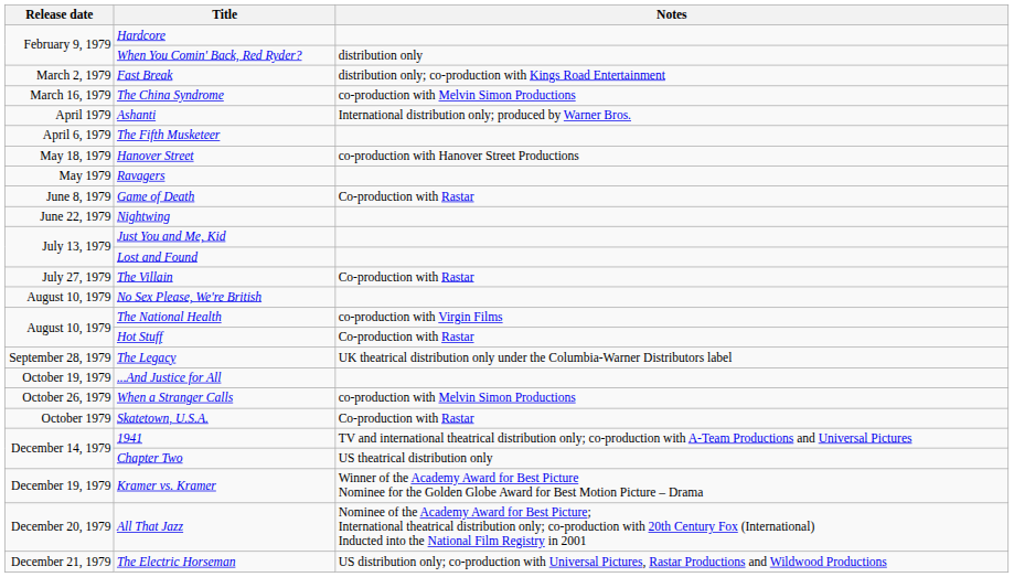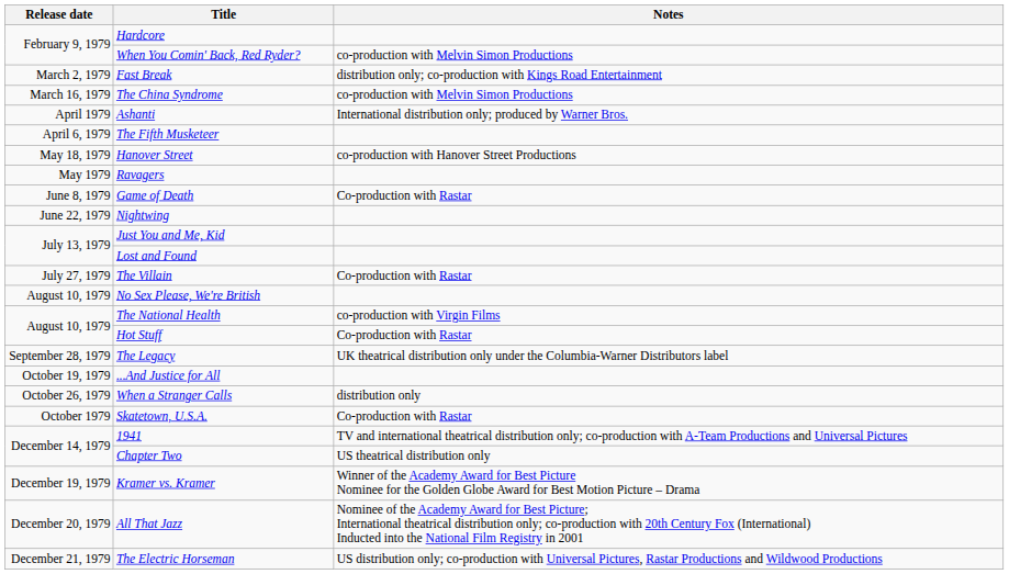 <table class="wikitable sortable" style="width:100%;">
 <tr>
 <th scope="col" style="width:130px;">Release date</th>
 <th>Title</th>
 <th>Notes</th>
 </tr>
 <tr>
 <td style="text-align:right;" rowspan="2">February 9, 1979</td>
 <td><em><a href='#'>Hardcore</a></em></td>
 <td></td>
 </tr>
 <tr>
 <td><em><a href='#'>When You Comin' Back, Red Ryder?</a></em></td>
-<td>distribution only</td>
+<td>co-production with <a href='#'>Melvin Simon Productions</a></td>
 </tr>
 <tr>
 <td style="text-align:right;">March 2, 1979</td>
 <td><em><a href='#'>Fast Break</a></em></td>
 <td>distribution only; co-production with <a href='#'>Kings Road Entertainment</a></td>
 </tr>
 <tr>
 <td style="text-align:right;">March 16, 1979</td>
 <td><em><a href='#'>The China Syndrome</a></em></td>
 <td>co-production with <a href='#'>Melvin Simon Productions</a></td>
 </tr>
 <tr>
 <td style="text-align:right;">April 1979</td>
 <td><em><a href='#'>Ashanti</a></em></td>
 <td>International distribution only; produced by <a href='#'>Warner Bros.</a></td>
 </tr>
 <tr>
 <td style="text-align:right;">April 6, 1979</td>
 <td><em><a href='#'>The Fifth Musketeer</a></em></td>
 <td></td>
 </tr>
 <tr>
 <td style="text-align:right;">May 18, 1979</td>
 <td><em><a href='#'>Hanover Street</a></em></td>
 <td>co-production with Hanover Street Productions</td>
 </tr>
 <tr>
 <td style="text-align:right;">May 1979</td>
 <td><em><a href='#'>Ravagers</a></em></td>
 <td></td>
 </tr>
 <tr>
 <td style="text-align:right;">June 8, 1979</td>
 <td><em><a href='#'>Game of Death</a></em></td>
 <td>Co-production with <a href='#'>Rastar</a></td>
 </tr>
 <tr>
 <td style="text-align:right;">June 22, 1979</td>
 <td><em><a href='#'>Nightwing</a></em></td>
 <td></td>
 </tr>
 <tr>
 <td style="text-align:right;" rowspan="2">July 13, 1979</td>
 <td><em><a href='#'>Just You and Me, Kid</a></em></td>
 <td></td>
 </tr>
 <tr>
 <td><em><a href='#'>Lost and Found</a></em></td>
 <td></td>
 </tr>
 <tr>
 <td style="text-align:right;">July 27, 1979</td>
 <td><em><a href='#'>The Villain</a></em></td>
 <td>Co-production with <a href='#'>Rastar</a></td>
 </tr>
 <tr>
 <td style="text-align:right;">August 10, 1979</td>
 <td><em><a href='#'>No Sex Please, We're British</a></em></td>
 <td></td>
 </tr>
 <tr>
 <td style="text-align:right;" rowspan="2">August 10, 1979</td>
 <td><em><a href='#'>The National Health</a></em></td>
 <td>co-production with <a href='#'>Virgin Films</a></td>
 </tr>
 <tr>
 <td><em><a href='#'>Hot Stuff</a></em></td>
 <td>Co-production with <a href='#'>Rastar</a></td>
 </tr>
 <tr>
 <td style="text-align:right;">September 28, 1979</td>
 <td><em><a href='#'>The Legacy</a></em></td>
 <td>UK theatrical distribution only under the Columbia-Warner Distributors label</td>
 </tr>
 <tr>
 <td style="text-align:right;">October 19, 1979</td>
 <td><em><a href='#'>...And Justice for All</a></em></td>
 <td></td>
 </tr>
 <tr>
 <td style="text-align:right;">October 26, 1979</td>
 <td><em><a href='#'>When a Stranger Calls</a></em></td>
-<td>co-production with <a href='#'>Melvin Simon Productions</a></td>
+<td>distribution only</td>
 </tr>
 <tr>
 <td style="text-align:right;">October 1979</td>
 <td><em><a href='#'>Skatetown, U.S.A.</a></em></td>
 <td>Co-production with <a href='#'>Rastar</a></td>
 </tr>
 <tr>
 <td style="text-align:right;" rowspan="2">December 14, 1979</td>
 <td><em><a href='#'>1941</a></em></td>
 <td>TV and international theatrical distribution only; co-production with <a href='#'>A-Team Productions</a> and <a href='#'>Universal Pictures</a></td>
 </tr>
 <tr>
 <td><em><a href='#'>Chapter Two</a></em></td>
 <td>US theatrical distribution only</td>
 </tr>
 <tr>
 <td style="text-align:right;">December 19, 1979</td>
 <td><em><a href='#'>Kramer vs. Kramer</a></em></td>
 <td>Winner of the <a href='#'>Academy Award for Best Picture</a><br>Nominee for the Golden Globe Award for Best Motion Picture – Drama</td>
 </tr>
 <tr>
 <td style="text-align:right;">December 20, 1979</td>
 <td><em><a href='#'>All That Jazz</a></em></td>
 <td>Nominee of the <a href='#'>Academy Award for Best Picture</a>;<br>International theatrical distribution only; co-production with <a href='#'>20th Century Fox</a> (International)<br>Inducted into the <a href='#'>National Film Registry</a> in 2001</td>
 </tr>
 <tr>
 <td style="text-align:right;">December 21, 1979</td>
 <td><em><a href='#'>The Electric Horseman</a></em></td>
 <td>US distribution only; co-production with <a href='#'>Universal Pictures</a>, <a href='#'>Rastar Productions</a> and <a href='#'>Wildwood Productions</a></td>
 </tr>
 </table>
